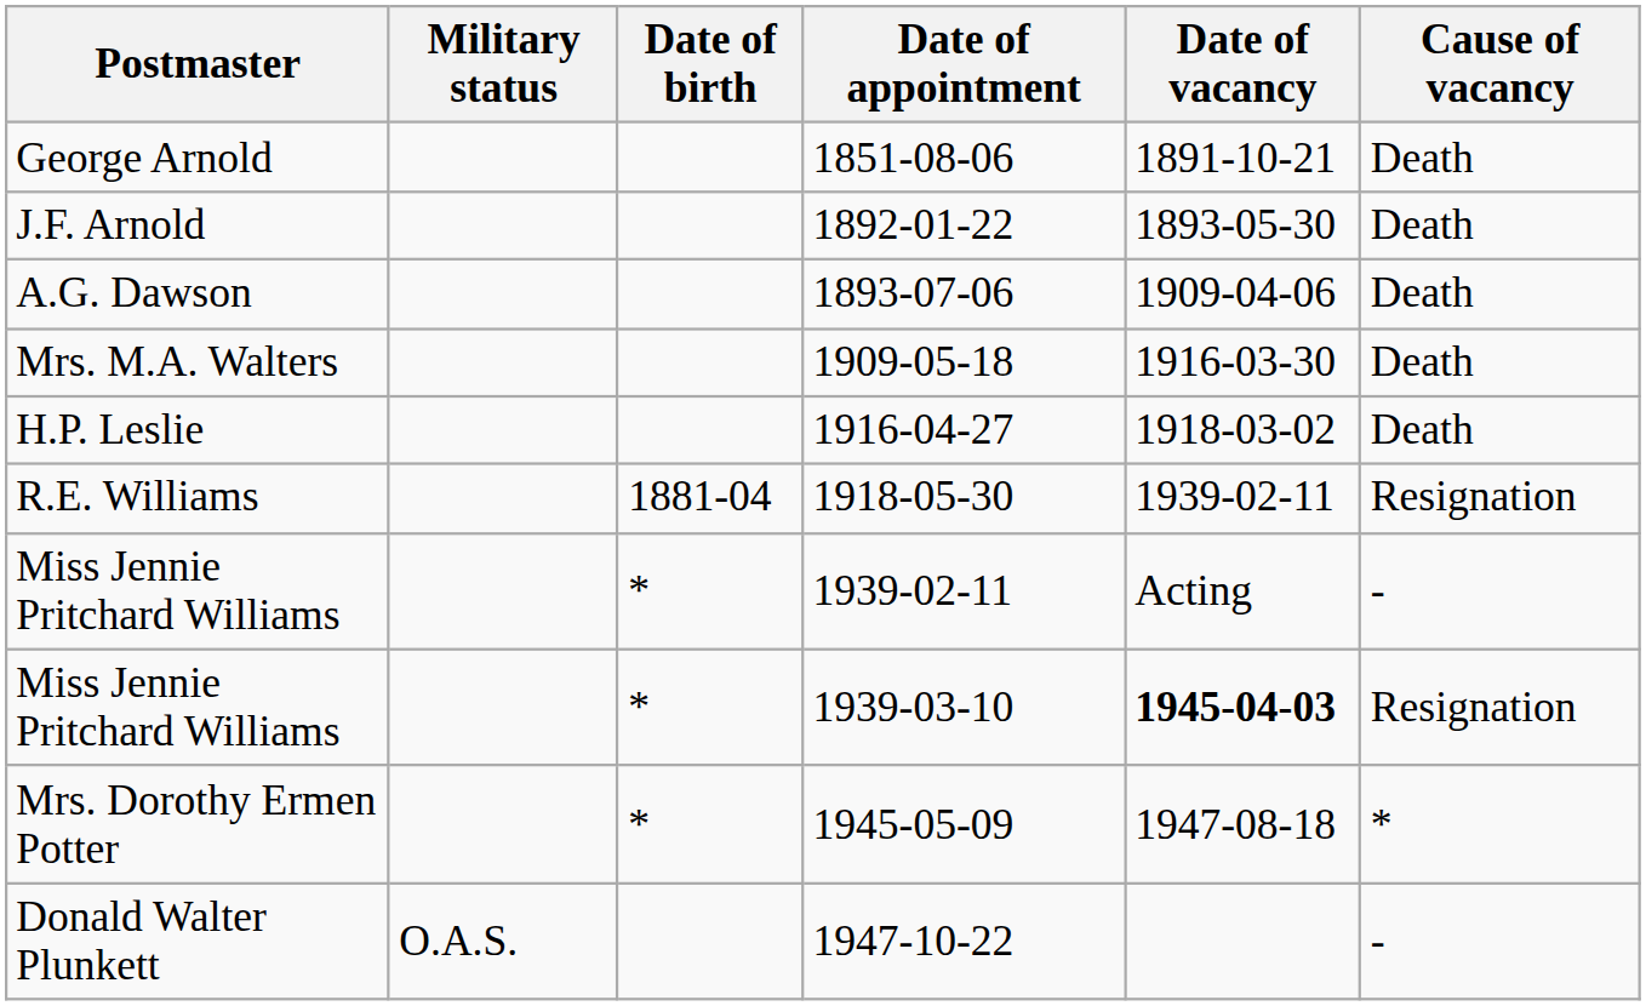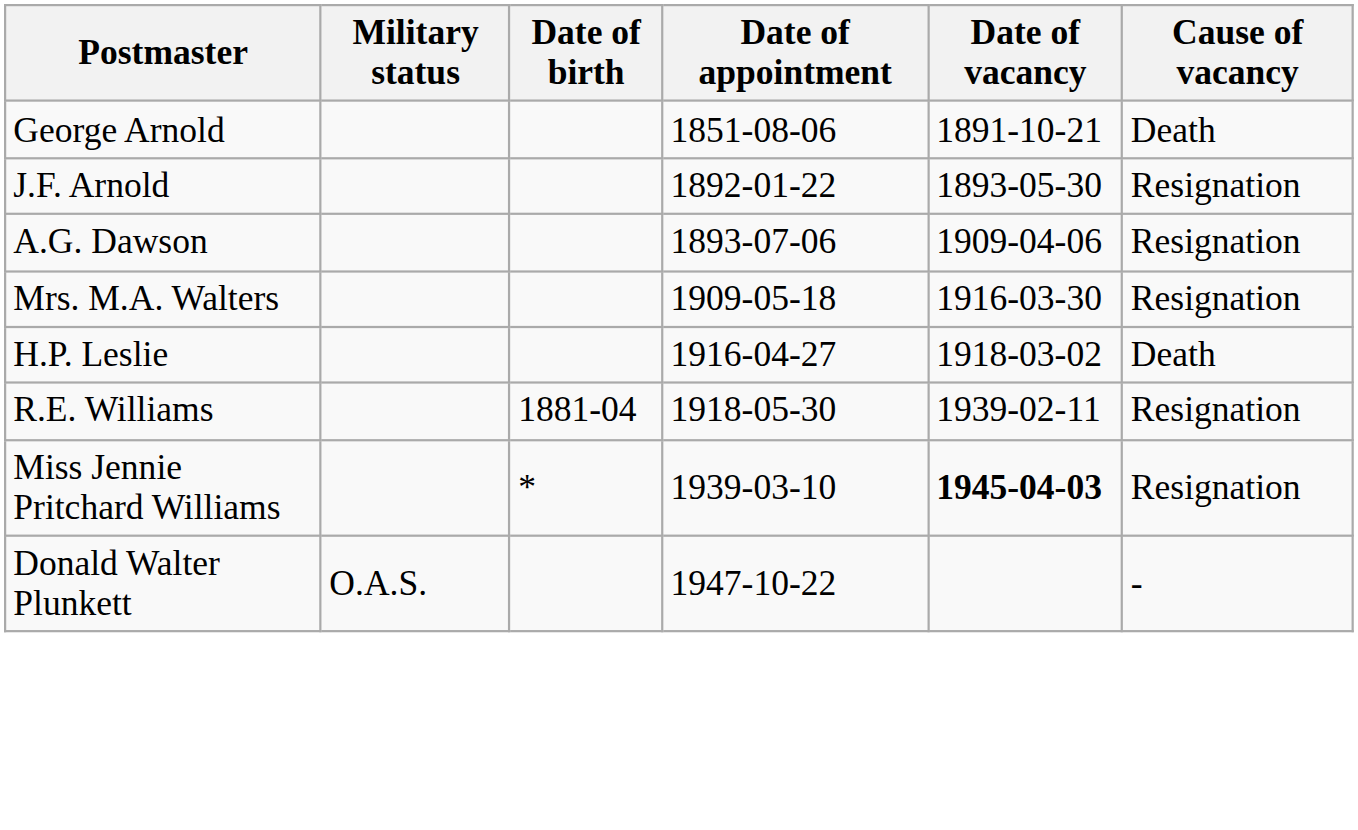 <table class="wikitable">
 <tr>
 <th>Postmaster</th>
 <th>Military status</th>
 <th>Date of birth</th>
 <th>Date of appointment</th>
 <th>Date of vacancy</th>
 <th>Cause of vacancy</th>
 </tr>
 <tr>
 <td>George Arnold</td>
 <td></td>
 <td></td>
 <td>1851-08-06</td>
 <td>1891-10-21</td>
 <td>Death</td>
 </tr>
 <tr>
 <td>J.F. Arnold</td>
 <td></td>
 <td></td>
 <td>1892-01-22</td>
 <td>1893-05-30</td>
-<td>Death</td>
+<td>Resignation</td>
 </tr>
 <tr>
 <td>A.G. Dawson</td>
 <td></td>
 <td></td>
 <td>1893-07-06</td>
 <td>1909-04-06</td>
-<td>Death</td>
+<td>Resignation</td>
 </tr>
 <tr>
 <td>Mrs. M.A. Walters</td>
 <td></td>
 <td></td>
 <td>1909-05-18</td>
 <td>1916-03-30</td>
-<td>Death</td>
+<td>Resignation</td>
 </tr>
 <tr>
 <td>H.P. Leslie</td>
 <td></td>
 <td></td>
 <td>1916-04-27</td>
 <td>1918-03-02</td>
 <td>Death</td>
 </tr>
 <tr>
 <td>R.E. Williams</td>
 <td></td>
 <td>1881-04</td>
 <td>1918-05-30</td>
 <td>1939-02-11</td>
 <td>Resignation</td>
 </tr>
 <tr>
 <td>Miss Jennie Pritchard Williams</td>
 <td></td>
 <td>*</td>
-<td>1939-02-11</td>
-<td>Acting</td>
-<td>-</td>
-</tr>
-<tr>
-<td>Miss Jennie Pritchard Williams</td>
-<td></td>
-<td>*</td>
 <td>1939-03-10</td>
 <td><strong>1945-04-03</strong></td>
 <td>Resignation</td>
-</tr>
-<tr>
-<td>Mrs. Dorothy Ermen Potter</td>
-<td></td>
-<td>*</td>
-<td>1945-05-09</td>
-<td>1947-08-18</td>
-<td>*</td>
 </tr>
 <tr>
 <td>Donald Walter Plunkett</td>
 <td>O.A.S.</td>
 <td></td>
 <td>1947-10-22</td>
 <td></td>
 <td>-</td>
 </tr>
 </table>
